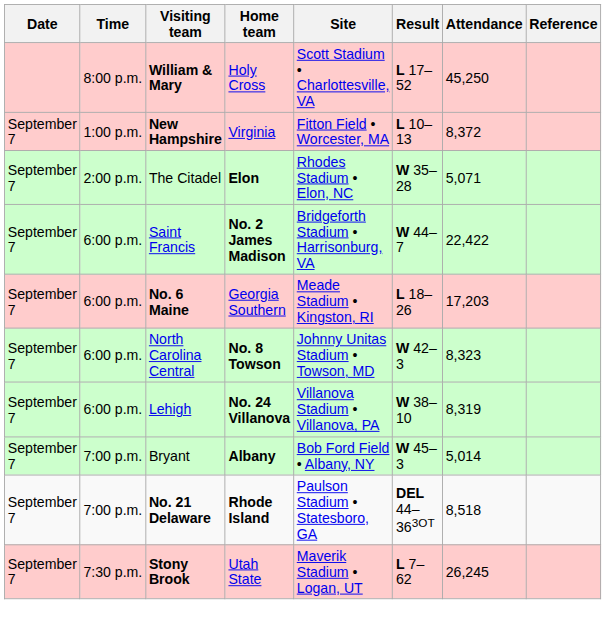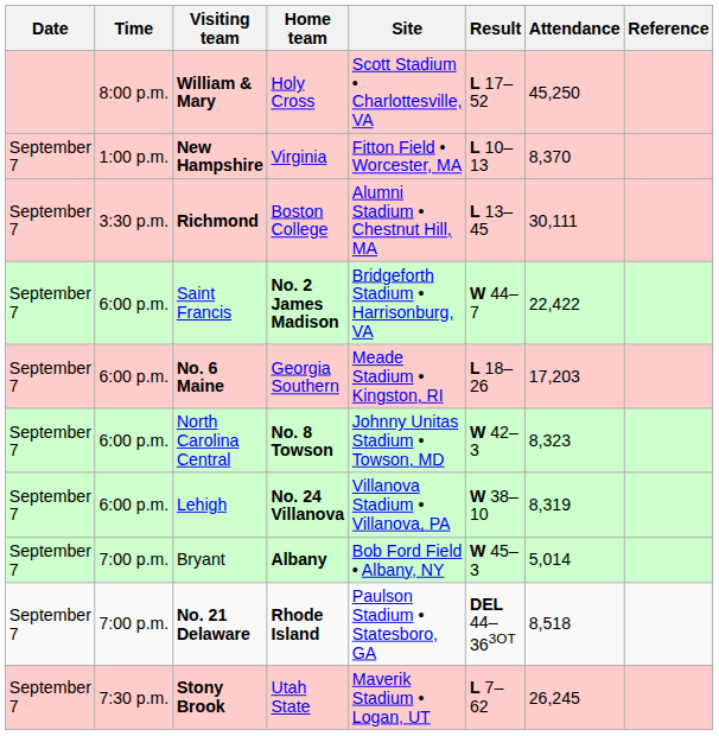 <table class="wikitable" style="font-size:95%;">
 <tr>
 <th>Date</th>
 <th>Time</th>
 <th>Visiting team</th>
 <th>Home team</th>
 <th>Site</th>
 <th>Result</th>
 <th>Attendance</th>
 <th class="unsortable">Reference</th>
 </tr>
 <tr bgcolor=#ffcccc>
 <td></td>
 <td>8:00 p.m.</td>
 <td><strong>William & Mary</strong></td>
 <td><a href='#'>Holy Cross</a></td>
 <td><a href='#'>Scott Stadium</a> • <a href='#'>Charlottesville, VA</a></td>
 <td><strong>L</strong> 17–52</td>
 <td>45,250</td>
 <td></td>
 </tr>
 <tr bgcolor=#ffcccc>
 <td>September 7</td>
 <td>1:00 p.m.</td>
 <td><strong>New Hampshire</strong></td>
 <td><a href='#'>Virginia</a></td>
 <td><a href='#'>Fitton Field</a> • <a href='#'>Worcester, MA</a></td>
 <td><strong>L</strong> 10–13</td>
-<td>8,372</td>
+<td>8,370</td>
 <td></td>
 </tr>
-<tr bgcolor=#ccffcc>
+<tr bgcolor=#ffcccc>
 <td>September 7</td>
-<td>2:00 p.m.</td>
-<td>The Citadel</td>
-<td><strong>Elon</strong></td>
-<td><a href='#'>Rhodes Stadium</a> • <a href='#'>Elon, NC</a></td>
-<td><strong>W</strong> 35–28</td>
-<td>5,071</td>
+<td>3:30 p.m.</td>
+<td><strong>Richmond</strong></td>
+<td><a href='#'>Boston College</a></td>
+<td><a href='#'>Alumni Stadium</a> • <a href='#'>Chestnut Hill, MA</a></td>
+<td><strong>L</strong> 13–45</td>
+<td>30,111</td>
 <td></td>
 </tr>
 <tr bgcolor=#ccffcc>
 <td>September 7</td>
 <td>6:00 p.m.</td>
 <td><a href='#'>Saint Francis</a></td>
 <td><strong>No. 2 James Madison</strong></td>
 <td><a href='#'>Bridgeforth Stadium</a> • <a href='#'>Harrisonburg, VA</a></td>
 <td><strong>W</strong> 44–7</td>
 <td>22,422</td>
 <td></td>
 </tr>
 <tr bgcolor=#ffcccc>
 <td>September 7</td>
 <td>6:00 p.m.</td>
 <td><strong>No. 6 Maine</strong></td>
 <td><a href='#'>Georgia Southern</a></td>
 <td><a href='#'>Meade Stadium</a> • <a href='#'>Kingston, RI</a></td>
 <td><strong>L</strong> 18–26</td>
 <td>17,203</td>
 <td></td>
 </tr>
 <tr bgcolor=#ccffcc>
 <td>September 7</td>
 <td>6:00 p.m.</td>
 <td><a href='#'>North Carolina Central</a></td>
 <td><strong>No. 8 Towson</strong></td>
 <td><a href='#'>Johnny Unitas Stadium</a> • <a href='#'>Towson, MD</a></td>
 <td><strong>W</strong> 42–3</td>
 <td>8,323</td>
 <td></td>
 </tr>
 <tr bgcolor=#ccffcc>
 <td>September 7</td>
 <td>6:00 p.m.</td>
 <td><a href='#'>Lehigh</a></td>
 <td><strong>No. 24 Villanova</strong></td>
 <td><a href='#'>Villanova Stadium</a> • <a href='#'>Villanova, PA</a></td>
 <td><strong>W</strong> 38–10</td>
 <td>8,319</td>
 <td></td>
 </tr>
 <tr bgcolor=#ccffcc>
 <td>September 7</td>
 <td>7:00 p.m.</td>
 <td>Bryant</td>
 <td><strong>Albany</strong></td>
 <td><a href='#'>Bob Ford Field</a> • <a href='#'>Albany, NY</a></td>
 <td><strong>W</strong> 45–3</td>
 <td>5,014</td>
 <td></td>
 </tr>
 <tr bgcolor=>
 <td>September 7</td>
 <td>7:00 p.m.</td>
 <td><strong>No. 21 Delaware</strong></td>
 <td><strong>Rhode Island</strong></td>
 <td><a href='#'>Paulson Stadium</a> • <a href='#'>Statesboro, GA</a></td>
 <td><strong>DEL</strong> 44–36<sup>3OT</sup></td>
 <td>8,518</td>
 <td></td>
 </tr>
 <tr bgcolor=#ffcccc>
 <td>September 7</td>
 <td>7:30 p.m.</td>
 <td><strong>Stony Brook</strong></td>
 <td><a href='#'>Utah State</a></td>
 <td><a href='#'>Maverik Stadium</a> • <a href='#'>Logan, UT</a></td>
 <td><strong>L</strong> 7–62</td>
 <td>26,245</td>
 <td></td>
 </tr>
 </table>
